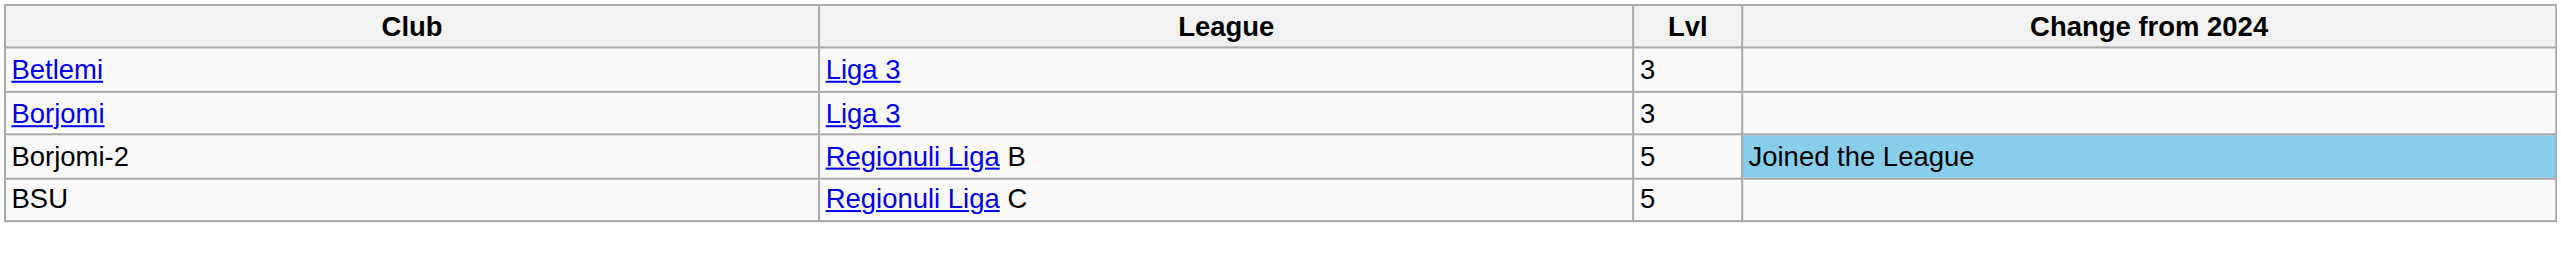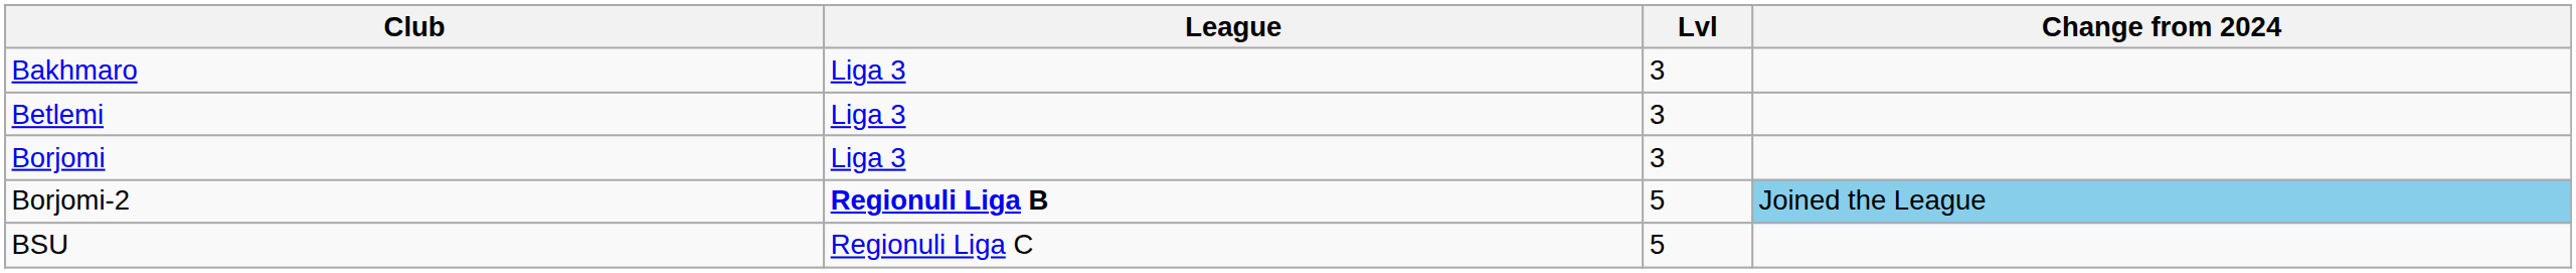 <table class="wikitable sortable" width=100% style="font-size:85%">
 <tr>
 <th width=10%>Club</th>
 <th width=10%>League</th>
 <th width=1%>Lvl</th>
 <th width=10%>Change from 2024</th>
+</tr>
+<tr>
+<td><a href='#'>Bakhmaro</a></td>
+<td><a href='#'>Liga 3</a></td>
+<td>3</td>
+<td></td>
 </tr>
 <tr>
 <td><a href='#'>Betlemi</a></td>
 <td><a href='#'>Liga 3</a></td>
 <td>3</td>
 <td></td>
 </tr>
 <tr>
 <td><a href='#'>Borjomi</a></td>
 <td><a href='#'>Liga 3</a></td>
 <td>3</td>
 </tr>
 <tr>
 <td>Borjomi-2</td>
-<td><a href='#'>Regionuli Liga</a> B</td>
+<td><strong><a href='#'>Regionuli Liga</a> B</strong></td>
 <td>5</td>
 <td style="background:skyblue">Joined the League</td>
 </tr>
 <tr>
 <td>BSU</td>
 <td><a href='#'>Regionuli Liga</a> C</td>
 <td>5</td>
 <td></td>
 </tr>
 </table>
